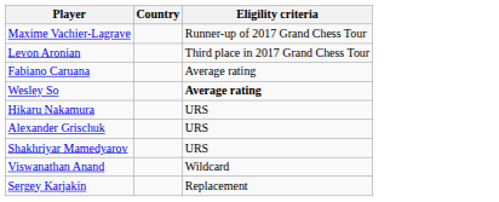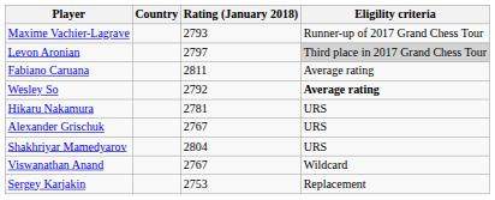 <table class="wikitable sortable">
 <tr>
 <th>Player</th>
 <th>Country</th>
+<th>Rating (January 2018)</th>
 <th class="unsortable">Eligility criteria</th>
 </tr>
 <tr>
 <td><a href='#'>Maxime Vachier-Lagrave</a></td>
 <td></td>
+<td>2793</td>
 <td>Runner-up of 2017 Grand Chess Tour</td>
 </tr>
 <tr>
 <td><a href='#'>Levon Aronian</a></td>
 <td></td>
-<td>Third place in 2017 Grand Chess Tour</td>
+<td>2797</td>
+<td style="background: lightgrey;">Third place in 2017 Grand Chess Tour</td>
 </tr>
 <tr>
 <td><a href='#'>Fabiano Caruana</a></td>
 <td></td>
+<td>2811</td>
 <td>Average rating</td>
 </tr>
 <tr>
 <td><a href='#'>Wesley So</a></td>
 <td></td>
+<td>2792</td>
 <td><strong>Average rating</strong></td>
 </tr>
 <tr>
 <td><a href='#'>Hikaru Nakamura</a></td>
 <td></td>
+<td>2781</td>
 <td>URS</td>
 </tr>
 <tr>
 <td><a href='#'>Alexander Grischuk</a></td>
 <td></td>
+<td>2767</td>
 <td>URS</td>
 </tr>
 <tr>
 <td><a href='#'>Shakhriyar Mamedyarov</a></td>
 <td></td>
+<td>2804</td>
 <td>URS</td>
 </tr>
 <tr>
 <td><a href='#'>Viswanathan Anand</a></td>
 <td></td>
+<td>2767</td>
 <td>Wildcard</td>
 </tr>
 <tr>
 <td><a href='#'>Sergey Karjakin</a></td>
 <td></td>
+<td>2753</td>
 <td>Replacement</td>
 </tr>
 </table>
